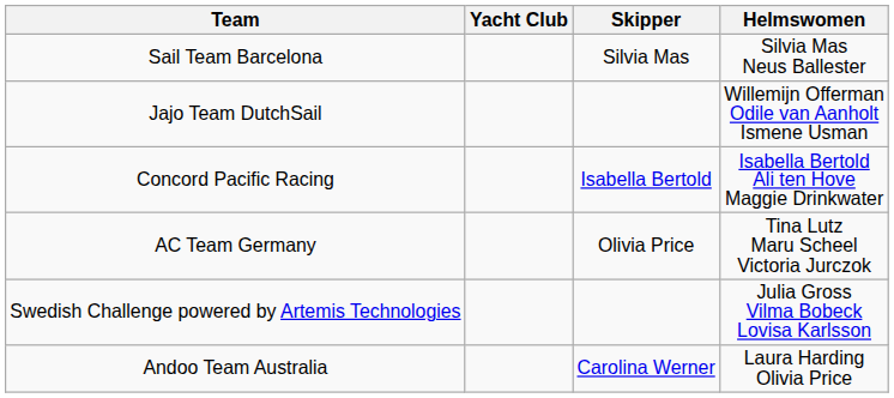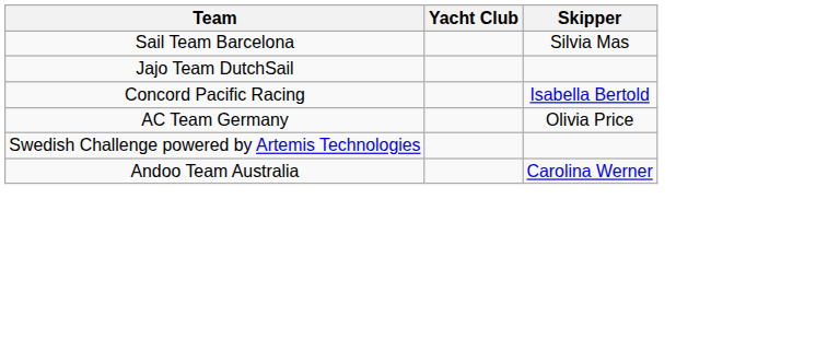 <table class="wikitable" style="font-size:10pt;line-height:1.0;text-align: center;">
 <tr>
 <th>Team</th>
 <th>Yacht Club</th>
 <th>Skipper</th>
-<th>Helmswomen</th>
 </tr>
 <tr>
 <td> Sail Team Barcelona</td>
 <td></td>
 <td>Silvia Mas</td>
-<td>Silvia Mas <br> Neus Ballester</td>
 </tr>
 <tr>
 <td> Jajo Team DutchSail</td>
 <td></td>
 <td></td>
-<td>Willemijn Offerman <br> <a href='#'>Odile van Aanholt</a> <br> Ismene Usman</td>
 </tr>
 <tr>
 <td> Concord Pacific Racing</td>
 <td></td>
 <td><a href='#'>Isabella Bertold</a></td>
-<td><a href='#'>Isabella Bertold</a> <br> <a href='#'>Ali ten Hove</a> <br> Maggie Drinkwater</td>
 </tr>
 <tr>
 <td> AC Team Germany</td>
 <td></td>
 <td>Olivia Price</td>
-<td>Tina Lutz <br> Maru Scheel <br> Victoria Jurczok</td>
 </tr>
 <tr>
 <td> Swedish Challenge powered by <a href='#'>Artemis Technologies</a></td>
 <td></td>
 <td></td>
-<td>Julia Gross <br> <a href='#'>Vilma Bobeck</a> <br> <a href='#'>Lovisa Karlsson</a></td>
 </tr>
 <tr>
 <td> Andoo Team Australia</td>
 <td></td>
 <td><a href='#'>Carolina Werner</a></td>
-<td>Laura Harding <br> Olivia Price</td>
 </tr>
 </table>
